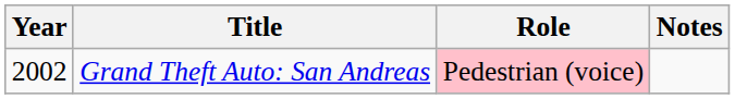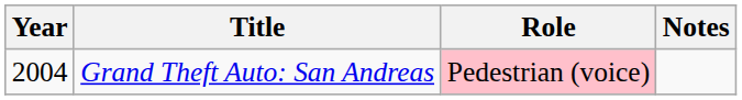 <table class="wikitable sortable">
 <tr>
 <th>Year</th>
 <th>Title</th>
 <th>Role</th>
 <th class="unsortable">Notes</th>
 </tr>
 <tr>
-<td>2002</td>
+<td>2004</td>
 <td><em><a href='#'>Grand Theft Auto: San Andreas</a></em></td>
 <td style="background: pink;">Pedestrian (voice)</td>
 <td></td>
 </tr>
 </table>
